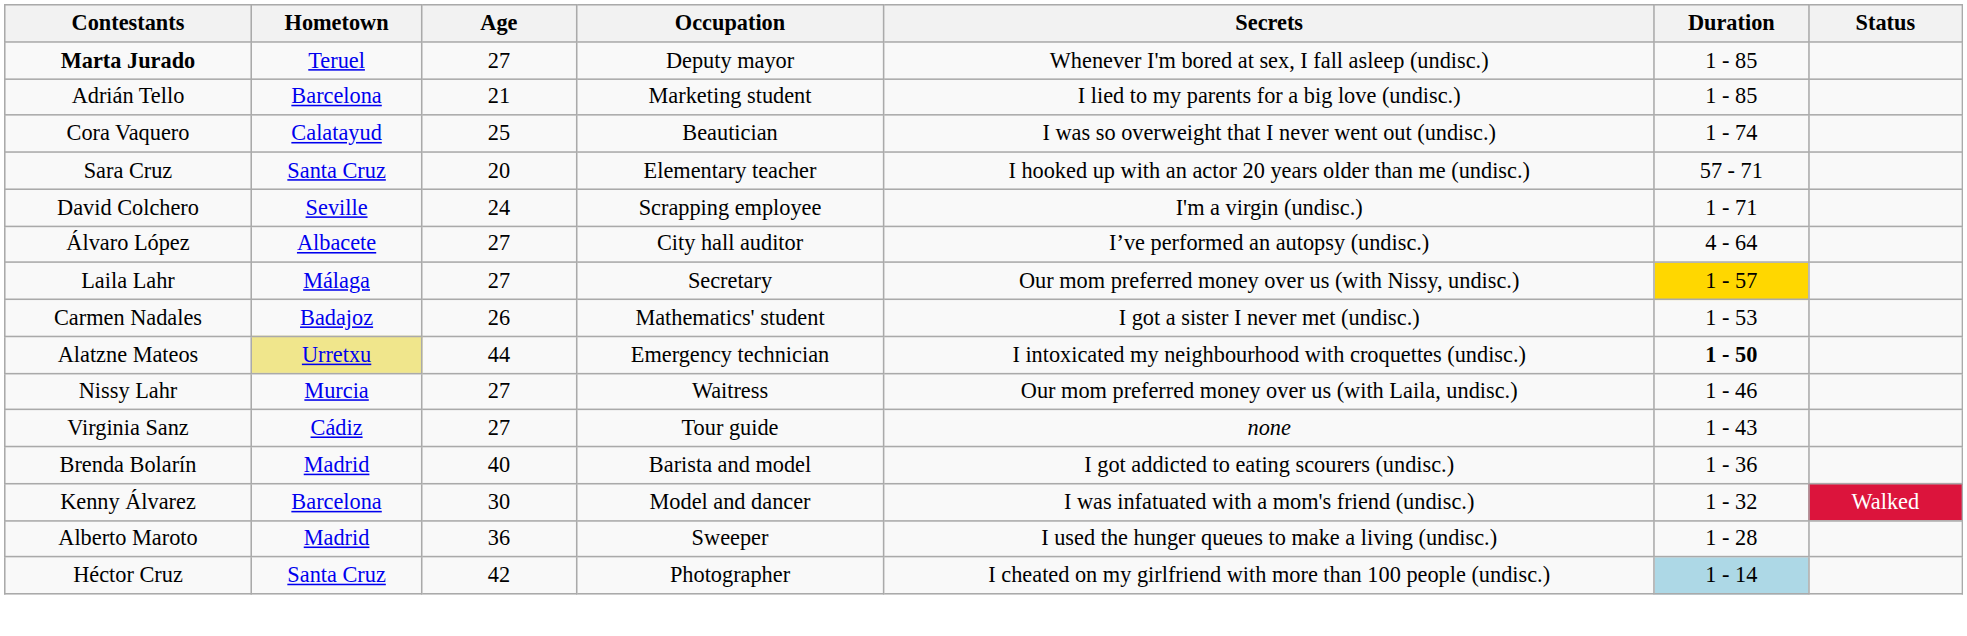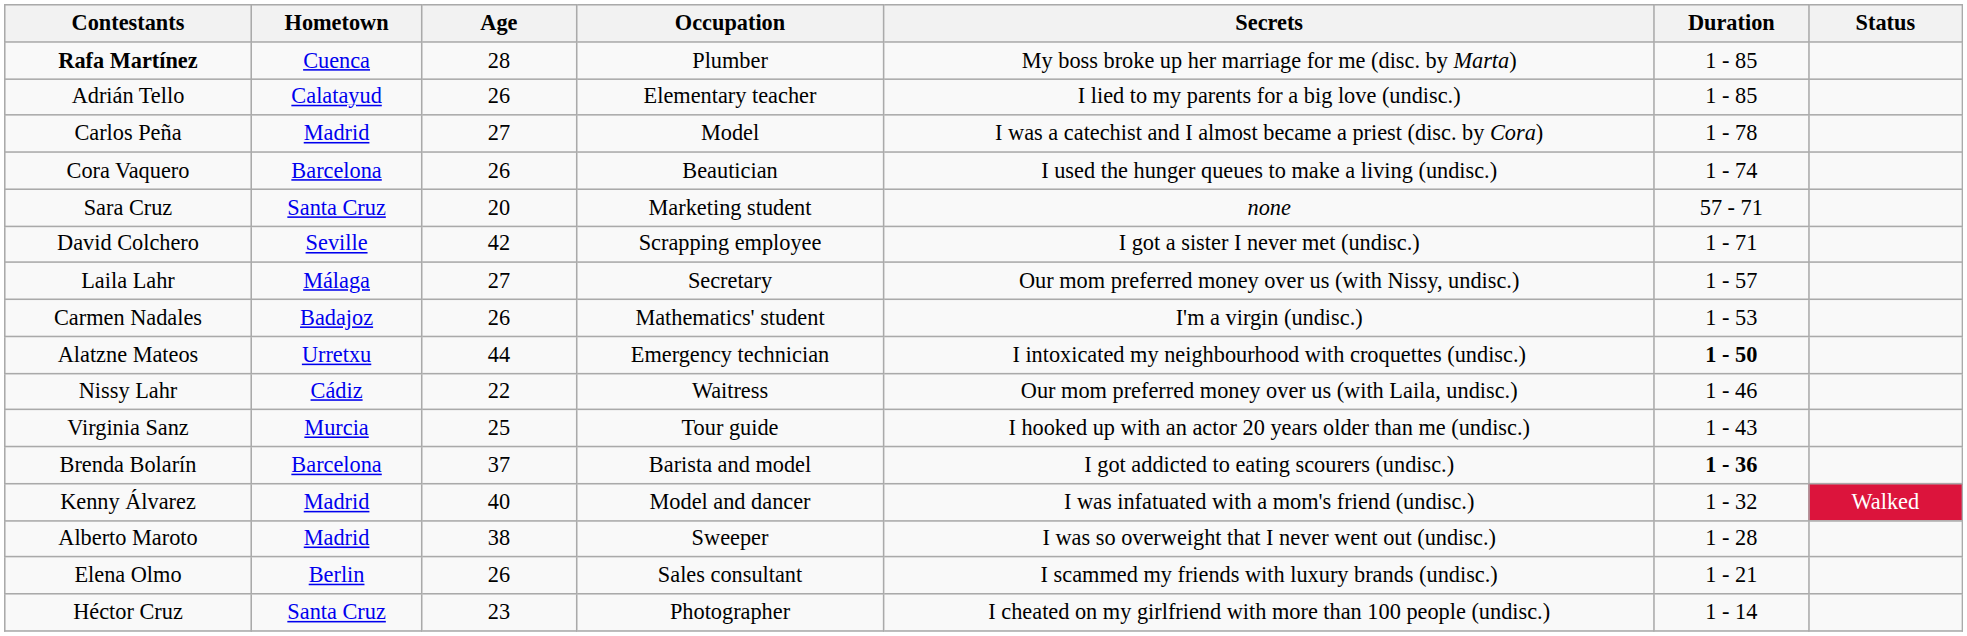 <table class=wikitable style="margin:auto; text-align:center; width=100%; font-size:90%">
 <tr>
 <th width=8%>Contestants</th>
 <th width=5%>Hometown</th>
 <th width=5%>Age</th>
 <th width=10%>Occupation</th>
 <th width=25%>Secrets</th>
 <th width=5%>Duration</th>
 <th width=5%>Status</th>
 </tr>
 <tr>
-<td><strong>Marta Jurado</strong></td>
-<td><a href='#'>Teruel</a></td>
-<td>27</td>
-<td>Deputy mayor</td>
-<td>Whenever I'm bored at sex, I fall asleep (undisc.)</td>
+<td><strong>Rafa Martínez</strong></td>
+<td><a href='#'>Cuenca</a></td>
+<td>28</td>
+<td>Plumber</td>
+<td>My boss broke up her marriage for me (disc. by <em>Marta</em>)</td>
 <td>1 - 85</td>
 <td></td>
 </tr>
 <tr>
 <td>Adrián Tello</td>
-<td><a href='#'>Barcelona</a></td>
-<td>21</td>
-<td>Marketing student</td>
+<td><a href='#'>Calatayud</a></td>
+<td>26</td>
+<td>Elementary teacher</td>
 <td>I lied to my parents for a big love (undisc.)</td>
 <td>1 - 85</td>
 <td></td>
 </tr>
 <tr>
+<td>Carlos Peña</td>
+<td><a href='#'>Madrid</a></td>
+<td>27</td>
+<td>Model</td>
+<td>I was a catechist and I almost became a priest (disc. by <em>Cora</em>)</td>
+<td>1 - 78</td>
+<td></td>
+</tr>
+<tr>
 <td>Cora Vaquero</td>
-<td><a href='#'>Calatayud</a></td>
-<td>25</td>
+<td><a href='#'>Barcelona</a></td>
+<td>26</td>
 <td>Beautician</td>
-<td>I was so overweight that I never went out (undisc.)</td>
+<td>I used the hunger queues to make a living (undisc.)</td>
 <td>1 - 74</td>
 <td></td>
 </tr>
 <tr>
 <td>Sara Cruz</td>
 <td><a href='#'>Santa Cruz</a></td>
 <td>20</td>
-<td>Elementary teacher</td>
-<td>I hooked up with an actor 20 years older than me (undisc.)</td>
+<td>Marketing student</td>
+<td><em>none</em></td>
 <td>57 - 71</td>
 <td></td>
 </tr>
 <tr>
 <td>David Colchero</td>
 <td><a href='#'>Seville</a></td>
-<td>24</td>
+<td>42</td>
 <td>Scrapping employee</td>
-<td>I'm a virgin (undisc.)</td>
+<td>I got a sister I never met (undisc.)</td>
 <td>1 - 71</td>
-<td></td>
-</tr>
-<tr>
-<td>Álvaro López</td>
-<td><a href='#'>Albacete</a></td>
-<td>27</td>
-<td>City hall auditor</td>
-<td>I’ve performed an autopsy (undisc.)</td>
-<td>4 - 64</td>
 <td></td>
 </tr>
 <tr>
 <td>Laila Lahr</td>
 <td><a href='#'>Málaga</a></td>
 <td>27</td>
 <td>Secretary</td>
 <td>Our mom preferred money over us (with Nissy, undisc.)</td>
-<td style="background: gold;">1 - 57</td>
+<td>1 - 57</td>
 <td></td>
 </tr>
 <tr>
 <td>Carmen Nadales</td>
 <td><a href='#'>Badajoz</a></td>
 <td>26</td>
 <td>Mathematics' student</td>
-<td>I got a sister I never met (undisc.)</td>
+<td>I'm a virgin (undisc.)</td>
 <td>1 - 53</td>
 <td></td>
 </tr>
 <tr>
 <td>Alatzne Mateos</td>
-<td style="background: khaki;"><a href='#'>Urretxu</a></td>
+<td><a href='#'>Urretxu</a></td>
 <td>44</td>
 <td>Emergency technician</td>
 <td>I intoxicated my neighbourhood with croquettes (undisc.)</td>
 <td><strong>1 - 50</strong></td>
 <td></td>
 </tr>
 <tr>
 <td>Nissy Lahr</td>
-<td><a href='#'>Murcia</a></td>
-<td>27</td>
+<td><a href='#'>Cádiz</a></td>
+<td>22</td>
 <td>Waitress</td>
 <td>Our mom preferred money over us (with Laila, undisc.)</td>
 <td>1 - 46</td>
 <td></td>
 </tr>
 <tr>
 <td>Virginia Sanz</td>
-<td><a href='#'>Cádiz</a></td>
-<td>27</td>
+<td><a href='#'>Murcia</a></td>
+<td>25</td>
 <td>Tour guide</td>
-<td><em>none</em></td>
+<td>I hooked up with an actor 20 years older than me (undisc.)</td>
 <td>1 - 43</td>
 <td></td>
 </tr>
 <tr>
 <td>Brenda Bolarín</td>
-<td><a href='#'>Madrid</a></td>
-<td>40</td>
+<td><a href='#'>Barcelona</a></td>
+<td>37</td>
 <td>Barista and model</td>
 <td>I got addicted to eating scourers (undisc.)</td>
-<td>1 - 36</td>
+<td><strong>1 - 36</strong></td>
 <td></td>
 </tr>
 <tr>
 <td>Kenny Álvarez</td>
-<td><a href='#'>Barcelona</a></td>
-<td>30</td>
+<td><a href='#'>Madrid</a></td>
+<td>40</td>
 <td>Model and dancer</td>
 <td>I was infatuated with a mom's friend (undisc.)</td>
 <td>1 - 32</td>
 <td style="color:white" bgcolor="Crimson">Walked</td>
 </tr>
 <tr>
 <td>Alberto Maroto</td>
 <td><a href='#'>Madrid</a></td>
-<td>36</td>
+<td>38</td>
 <td>Sweeper</td>
-<td>I used the hunger queues to make a living (undisc.)</td>
+<td>I was so overweight that I never went out (undisc.)</td>
 <td>1 - 28</td>
+<td></td>
+</tr>
+<tr>
+<td>Elena Olmo</td>
+<td><a href='#'>Berlin</a></td>
+<td>26</td>
+<td>Sales consultant</td>
+<td>I scammed my friends with luxury brands (undisc.)</td>
+<td>1 - 21</td>
 <td></td>
 </tr>
 <tr>
 <td>Héctor Cruz</td>
 <td><a href='#'>Santa Cruz</a></td>
-<td>42</td>
+<td>23</td>
 <td>Photographer</td>
 <td>I cheated on my girlfriend with more than 100 people (undisc.)</td>
-<td style="background: lightblue;">1 - 14</td>
+<td>1 - 14</td>
 <td></td>
 </tr>
 </table>
